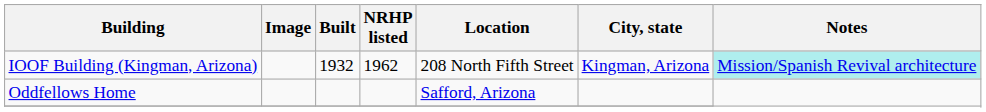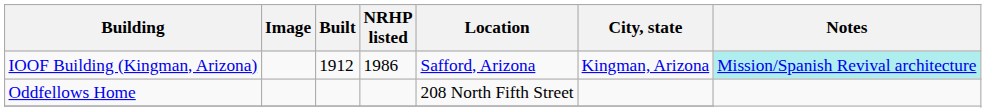 <table class="wikitable sortable">
 <tr>
 <th>Building<br></th>
 <th class="unsortable">Image</th>
 <th>Built</th>
 <th>NRHP<br>listed</th>
 <th>Location</th>
 <th>City, state</th>
 <th class="unsortable">Notes</th>
 </tr>
 <tr>
 <td><a href='#'>IOOF Building (Kingman, Arizona)</a></td>
 <td></td>
-<td>1932</td>
-<td>1962</td>
-<td>208 North Fifth Street<br><small></small></td>
+<td>1912</td>
+<td>1986</td>
+<td><a href='#'>Safford, Arizona</a></td>
 <td><a href='#'>Kingman, Arizona</a></td>
 <td style="background: paleturquoise;"><a href='#'>Mission/Spanish Revival architecture</a></td>
 </tr>
 <tr>
 <td><a href='#'>Oddfellows Home</a></td>
 <td></td>
 <td></td>
 <td></td>
-<td><a href='#'>Safford, Arizona</a></td>
+<td>208 North Fifth Street<br><small></small></td>
 <td></td>
 </tr>
 <tr>
 </tr>
 </table>
